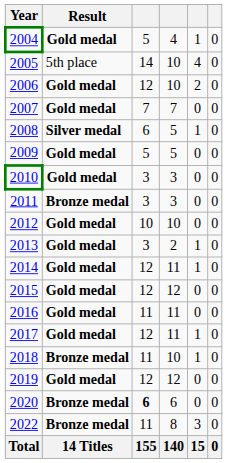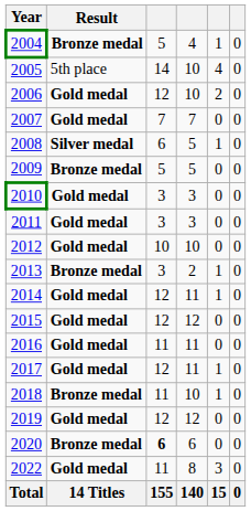 <table class="wikitable" style="text-align: center;">
 <tr>
 <th>Year</th>
 <th>Result</th>
 <th></th>
 <th></th>
 <th></th>
 <th></th>
 </tr>
 <tr>
 <td style="border: 3px solid green"> <a href='#'>2004</a></td>
-<td style="text-align:left;"><strong> Gold medal</strong></td>
+<td style="text-align:left;"><strong> Bronze medal</strong></td>
 <td>5</td>
 <td>4</td>
 <td>1</td>
 <td>0</td>
 </tr>
 <tr>
 <td> <a href='#'>2005</a></td>
 <td style="text-align:left;">5th place</td>
 <td>14</td>
 <td>10</td>
 <td>4</td>
 <td>0</td>
 </tr>
 <tr>
 <td> <a href='#'>2006</a></td>
 <td style="text-align:left;"><strong> Gold medal</strong></td>
 <td>12</td>
 <td>10</td>
 <td>2</td>
 <td>0</td>
 </tr>
 <tr>
 <td> <a href='#'>2007</a></td>
 <td style="text-align:left;"><strong> Gold medal</strong></td>
 <td>7</td>
 <td>7</td>
 <td>0</td>
 <td>0</td>
 </tr>
 <tr>
 <td> <a href='#'>2008</a></td>
 <td style="text-align:left;"><strong> Silver medal</strong></td>
 <td>6</td>
 <td>5</td>
 <td>1</td>
 <td>0</td>
 </tr>
 <tr>
 <td> <a href='#'>2009</a></td>
-<td style="text-align:left;"><strong> Gold medal</strong></td>
+<td style="text-align:left;"><strong> Bronze medal</strong></td>
 <td>5</td>
 <td>5</td>
 <td>0</td>
 <td>0</td>
 </tr>
 <tr>
 <td style="border: 3px solid green"> <a href='#'>2010</a></td>
 <td style="text-align:left;"><strong> Gold medal</strong></td>
 <td>3</td>
 <td>3</td>
 <td>0</td>
 <td>0</td>
 </tr>
 <tr>
 <td> <a href='#'>2011</a></td>
-<td style="text-align:left;"><strong> Bronze medal</strong></td>
+<td style="text-align:left;"><strong> Gold medal</strong></td>
 <td>3</td>
 <td>3</td>
 <td>0</td>
 <td>0</td>
 </tr>
 <tr>
 <td> <a href='#'>2012</a></td>
 <td style="text-align:left;"><strong> Gold medal</strong></td>
 <td>10</td>
 <td>10</td>
 <td>0</td>
 <td>0</td>
 </tr>
 <tr>
 <td> <a href='#'>2013</a></td>
-<td style="text-align:left;"><strong> Gold medal</strong></td>
+<td style="text-align:left;"><strong> Bronze medal</strong></td>
 <td>3</td>
 <td>2</td>
 <td>1</td>
 <td>0</td>
 </tr>
 <tr>
 <td> <a href='#'>2014</a></td>
 <td style="text-align:left;"><strong> Gold medal</strong></td>
 <td>12</td>
 <td>11</td>
 <td>1</td>
 <td>0</td>
 </tr>
 <tr>
 <td> <a href='#'>2015</a></td>
 <td style="text-align:left;"><strong> Gold medal</strong></td>
 <td>12</td>
 <td>12</td>
 <td>0</td>
 <td>0</td>
 </tr>
 <tr>
 <td> <a href='#'>2016</a></td>
 <td style="text-align:left;"><strong> Gold medal</strong></td>
 <td>11</td>
 <td>11</td>
 <td>0</td>
 <td>0</td>
 </tr>
 <tr>
 <td> <a href='#'>2017</a></td>
 <td style="text-align:left;"><strong> Gold medal</strong></td>
 <td>12</td>
 <td>11</td>
 <td>1</td>
 <td>0</td>
 </tr>
 <tr>
 <td> <a href='#'>2018</a></td>
 <td style="text-align:left;"><strong> Bronze medal</strong></td>
 <td>11</td>
 <td>10</td>
 <td>1</td>
 <td>0</td>
 </tr>
 <tr>
 <td> <a href='#'>2019</a></td>
 <td style="text-align:left;"><strong> Gold medal</strong></td>
 <td>12</td>
 <td>12</td>
 <td>0</td>
 <td>0</td>
 </tr>
 <tr>
 <td> <a href='#'>2020</a></td>
 <td style="text-align:left;"><strong> Bronze medal</strong></td>
 <td><strong>6</strong></td>
 <td>6</td>
 <td>0</td>
 <td>0</td>
 </tr>
 <tr>
 <td> <a href='#'>2022</a></td>
-<td style="text-align:left;"><strong> Bronze medal</strong></td>
+<td style="text-align:left;"><strong> Gold medal</strong></td>
 <td>11</td>
 <td>8</td>
 <td>3</td>
 <td>0</td>
 </tr>
 <tr>
 <th>Total</th>
 <th>14 Titles</th>
 <th>155</th>
 <th>140</th>
 <th>15</th>
 <th>0</th>
 </tr>
 </table>
